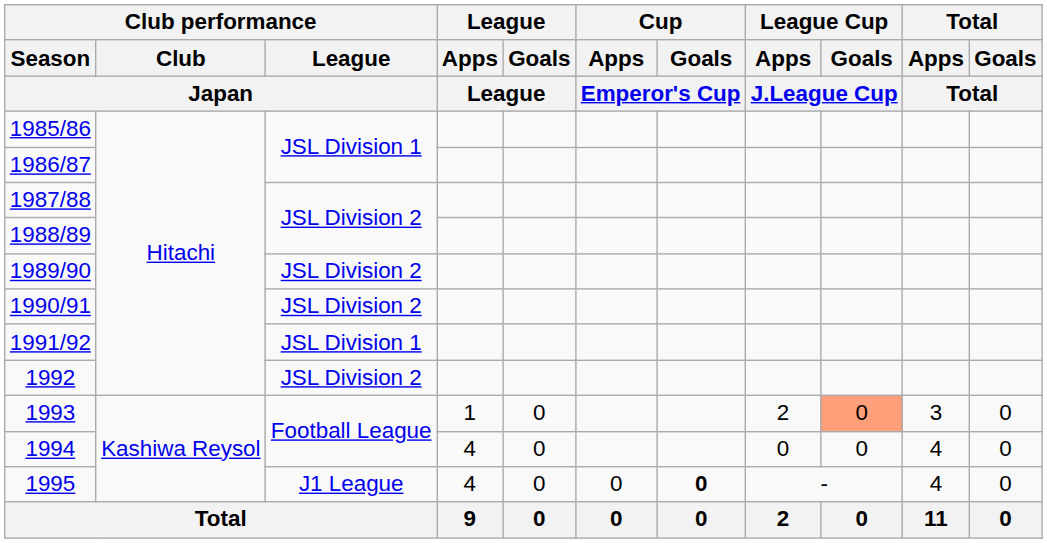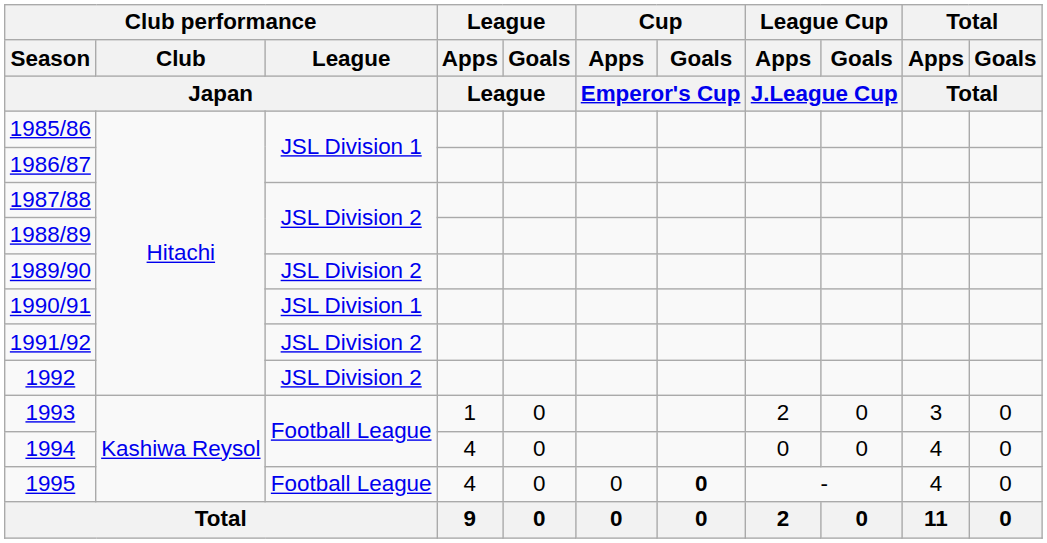 <table class="wikitable" style="text-align:center;">
 <tr>
 <th colspan=3>Club performance</th>
 <th colspan=2>League</th>
 <th colspan=2>Cup</th>
 <th colspan=2>League Cup</th>
 <th colspan=2>Total</th>
 </tr>
 <tr>
 <th>Season</th>
 <th>Club</th>
 <th>League</th>
 <th>Apps</th>
 <th>Goals</th>
 <th>Apps</th>
 <th>Goals</th>
 <th>Apps</th>
 <th>Goals</th>
 <th>Apps</th>
 <th>Goals</th>
 </tr>
 <tr>
 <th colspan=3>Japan</th>
 <th colspan=2>League</th>
 <th colspan=2><a href='#'>Emperor's Cup</a></th>
 <th colspan=2><a href='#'>J.League Cup</a></th>
 <th colspan=2>Total</th>
 </tr>
 <tr>
 <td><a href='#'>1985/86</a></td>
 <td rowspan="8"><a href='#'>Hitachi</a></td>
 <td rowspan="2"><a href='#'>JSL Division 1</a></td>
 <td></td>
 <td></td>
 <td></td>
 <td></td>
 <td></td>
 <td></td>
 <td></td>
 <td></td>
 </tr>
 <tr>
 <td><a href='#'>1986/87</a></td>
 <td></td>
 <td></td>
 <td></td>
 <td></td>
 <td></td>
 <td></td>
 <td></td>
 <td></td>
 </tr>
 <tr>
 <td><a href='#'>1987/88</a></td>
 <td rowspan="2"><a href='#'>JSL Division 2</a></td>
 <td></td>
 <td></td>
 <td></td>
 <td></td>
 <td></td>
 <td></td>
 <td></td>
 <td></td>
 </tr>
 <tr>
 <td><a href='#'>1988/89</a></td>
 <td></td>
 <td></td>
 <td></td>
 <td></td>
 <td></td>
 <td></td>
 <td></td>
 <td></td>
 </tr>
 <tr>
 <td><a href='#'>1989/90</a></td>
 <td><a href='#'>JSL Division 2</a></td>
 <td></td>
 <td></td>
 <td></td>
 <td></td>
 <td></td>
 <td></td>
 <td></td>
 <td></td>
 </tr>
 <tr>
 <td><a href='#'>1990/91</a></td>
-<td><a href='#'>JSL Division 2</a></td>
+<td><a href='#'>JSL Division 1</a></td>
 <td></td>
 <td></td>
 <td></td>
 <td></td>
 <td></td>
 <td></td>
 <td></td>
 <td></td>
 </tr>
 <tr>
 <td><a href='#'>1991/92</a></td>
-<td><a href='#'>JSL Division 1</a></td>
+<td><a href='#'>JSL Division 2</a></td>
 <td></td>
 <td></td>
 <td></td>
 <td></td>
 <td></td>
 <td></td>
 <td></td>
 <td></td>
 </tr>
 <tr>
 <td><a href='#'>1992</a></td>
 <td><a href='#'>JSL Division 2</a></td>
 <td></td>
 <td></td>
 <td></td>
 <td></td>
 <td></td>
 <td></td>
 <td></td>
 <td></td>
 </tr>
 <tr>
 <td><a href='#'>1993</a></td>
 <td rowspan="3"><a href='#'>Kashiwa Reysol</a></td>
 <td rowspan="2"><a href='#'>Football League</a></td>
 <td>1</td>
 <td>0</td>
 <td></td>
 <td></td>
 <td>2</td>
-<td style="background: lightsalmon;">0</td>
+<td>0</td>
 <td>3</td>
 <td>0</td>
 </tr>
 <tr>
 <td><a href='#'>1994</a></td>
 <td>4</td>
 <td>0</td>
 <td></td>
 <td></td>
 <td>0</td>
 <td>0</td>
 <td>4</td>
 <td>0</td>
 </tr>
 <tr>
 <td><a href='#'>1995</a></td>
-<td><a href='#'>J1 League</a></td>
+<td><a href='#'>Football League</a></td>
 <td>4</td>
 <td>0</td>
 <td>0</td>
 <td><strong>0</strong></td>
 <td colspan="2">-</td>
 <td>4</td>
 <td>0</td>
 </tr>
 <tr>
 <th colspan=3>Total</th>
 <th>9</th>
 <th>0</th>
 <th>0</th>
 <th>0</th>
 <th>2</th>
 <th>0</th>
 <th>11</th>
 <th>0</th>
 </tr>
 </table>
